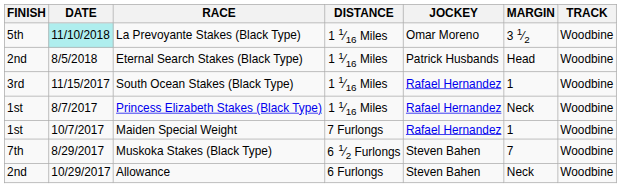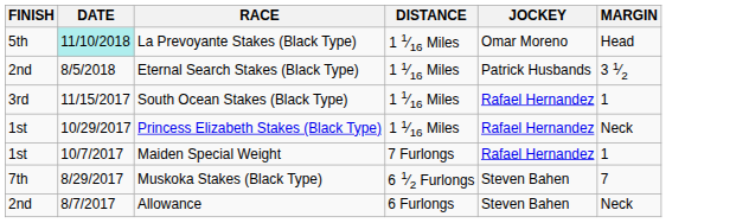 <table class="wikitable">
 <tr>
 <th>FINISH</th>
 <th>DATE</th>
 <th>RACE</th>
 <th>DISTANCE</th>
 <th>JOCKEY</th>
 <th>MARGIN</th>
-<th>TRACK</th>
 </tr>
 <tr>
 <td>5th</td>
 <td style="background: paleturquoise;">11/10/2018</td>
 <td>La Prevoyante Stakes (Black Type)</td>
 <td> 1 <sup>1</sup>⁄<sub>16</sub> Miles</td>
 <td>Omar Moreno</td>
-<td>3 <sup>1</sup>⁄<sub>2</sub></td>
-<td>Woodbine</td>
+<td>Head</td>
 </tr>
 <tr>
 <td>2nd</td>
 <td>8/5/2018</td>
 <td>Eternal Search Stakes (Black Type)</td>
 <td> 1 <sup>1</sup>⁄<sub>16</sub> Miles</td>
 <td>Patrick Husbands</td>
-<td>Head</td>
-<td>Woodbine</td>
+<td>3 <sup>1</sup>⁄<sub>2</sub></td>
 </tr>
 <tr>
 <td>3rd</td>
 <td>11/15/2017</td>
 <td>South Ocean Stakes (Black Type)</td>
 <td> 1 <sup>1</sup>⁄<sub>16</sub> Miles</td>
 <td><a href='#'>Rafael Hernandez</a></td>
 <td>1</td>
-<td>Woodbine</td>
 </tr>
 <tr>
 <td>1st</td>
-<td>8/7/2017</td>
+<td>10/29/2017</td>
 <td><a href='#'>Princess Elizabeth  Stakes (Black Type)</a></td>
 <td> 1 <sup>1</sup>⁄<sub>16</sub> Miles</td>
 <td><a href='#'>Rafael Hernandez</a></td>
 <td>Neck</td>
-<td>Woodbine</td>
 </tr>
 <tr>
 <td>1st</td>
 <td>10/7/2017</td>
 <td>Maiden Special Weight</td>
 <td>7 Furlongs</td>
 <td><a href='#'>Rafael Hernandez</a></td>
 <td>1</td>
-<td>Woodbine</td>
 </tr>
 <tr>
 <td>7th</td>
 <td>8/29/2017</td>
 <td>Muskoka Stakes (Black Type)</td>
 <td>6  <sup>1</sup>⁄<sub>2</sub> Furlongs</td>
 <td>Steven Bahen</td>
 <td>7</td>
-<td>Woodbine</td>
 </tr>
 <tr>
 <td>2nd</td>
-<td>10/29/2017</td>
+<td>8/7/2017</td>
 <td>Allowance</td>
 <td>6 Furlongs</td>
 <td>Steven Bahen</td>
 <td>Neck</td>
-<td>Woodbine</td>
 </tr>
 </table>
